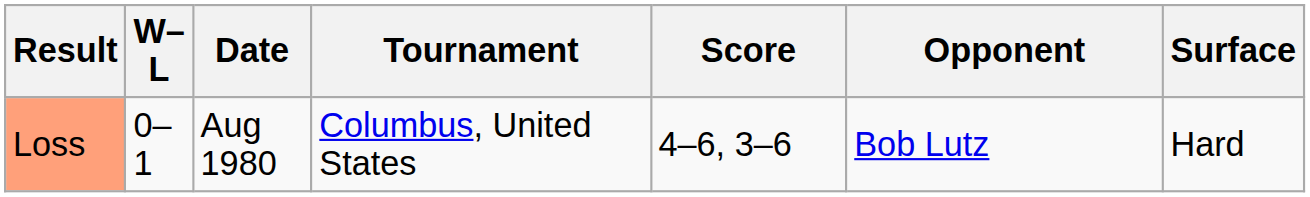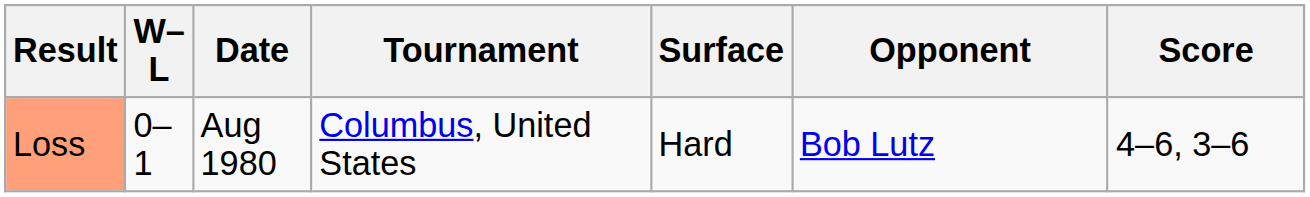 <table class="sortable wikitable">
 <tr>
 <th>Result</th>
 <th class="unsortable">W–L</th>
 <th style="width:50px">Date</th>
 <th style="width:160px">Tournament</th>
+<th style="width:50px">Surface</th>
+<th style="width:150px">Opponent</th>
 <th style="width:90px" class="unsortable">Score</th>
-<th style="width:150px">Opponent</th>
-<th style="width:50px">Surface</th>
 </tr>
 <tr>
 <td style="background:#ffa07a;">Loss</td>
 <td>0–1</td>
 <td>Aug 1980</td>
 <td><a href='#'>Columbus</a>, United States</td>
+<td>Hard</td>
+<td> <a href='#'>Bob Lutz</a></td>
 <td>4–6, 3–6</td>
-<td> <a href='#'>Bob Lutz</a></td>
-<td>Hard</td>
 </tr>
 </table>
